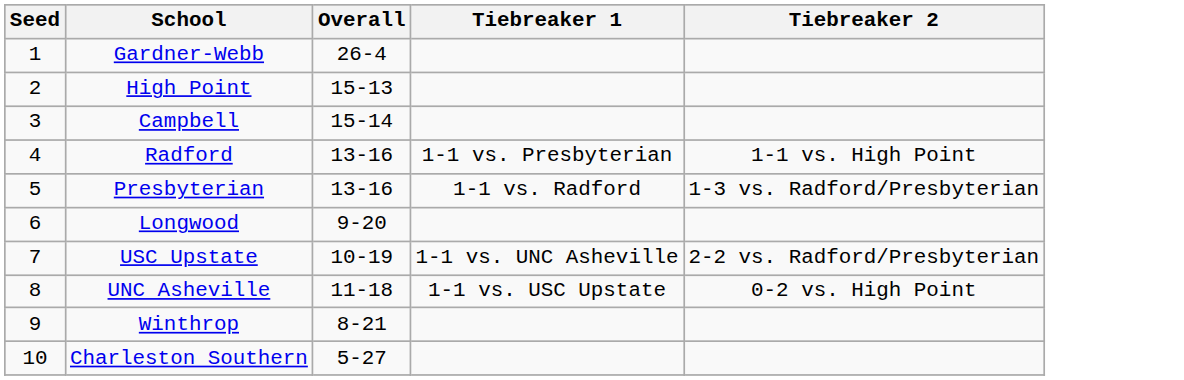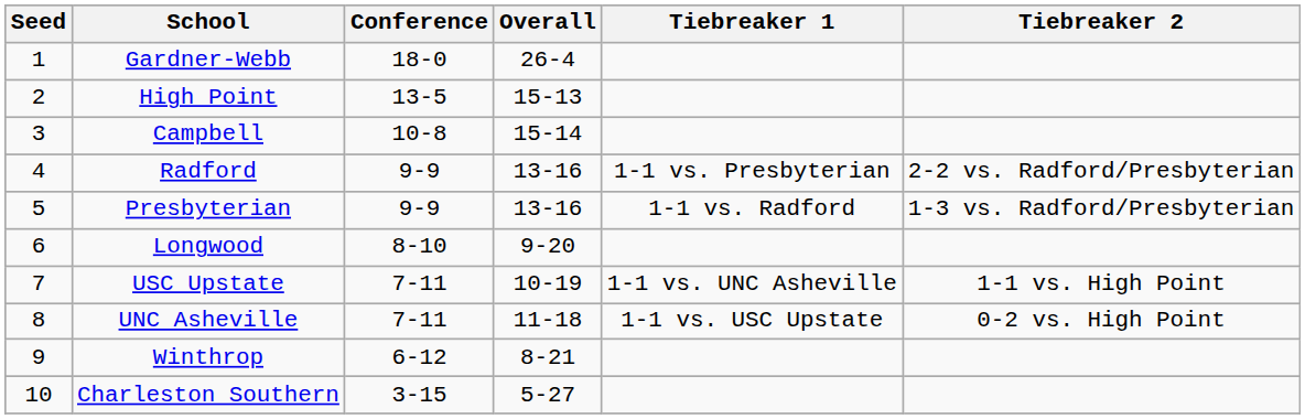 <table class="wikitable" style="white-space:nowrap; font-size:95%;text-align:center">
 <tr>
 <th>Seed</th>
 <th>School</th>
+<th>Conference</th>
 <th>Overall</th>
 <th>Tiebreaker 1</th>
 <th>Tiebreaker 2</th>
 </tr>
 <tr>
 <td>1</td>
 <td><a href='#'>Gardner-Webb</a></td>
+<td>18-0</td>
 <td>26-4</td>
 <td></td>
 <td></td>
 </tr>
 <tr>
 <td>2</td>
 <td><a href='#'>High Point</a></td>
+<td>13-5</td>
 <td>15-13</td>
 <td></td>
 <td></td>
 </tr>
 <tr>
 <td>3</td>
 <td><a href='#'>Campbell</a></td>
+<td>10-8</td>
 <td>15-14</td>
 <td></td>
 <td></td>
 </tr>
 <tr>
 <td>4</td>
 <td><a href='#'>Radford</a></td>
+<td>9-9</td>
 <td>13-16</td>
 <td>1-1 vs. Presbyterian</td>
-<td>1-1 vs. High Point</td>
+<td>2-2 vs. Radford/Presbyterian</td>
 </tr>
 <tr>
 <td>5</td>
 <td><a href='#'>Presbyterian</a></td>
+<td>9-9</td>
 <td>13-16</td>
 <td>1-1 vs. Radford</td>
 <td>1-3 vs. Radford/Presbyterian</td>
 </tr>
 <tr>
 <td>6</td>
 <td><a href='#'>Longwood</a></td>
+<td>8-10</td>
 <td>9-20</td>
 <td></td>
 <td></td>
 </tr>
 <tr>
 <td>7</td>
 <td><a href='#'>USC Upstate</a></td>
+<td>7-11</td>
 <td>10-19</td>
 <td>1-1 vs. UNC Asheville</td>
-<td>2-2 vs. Radford/Presbyterian</td>
+<td>1-1 vs. High Point</td>
 </tr>
 <tr>
 <td>8</td>
 <td><a href='#'>UNC Asheville</a></td>
+<td>7-11</td>
 <td>11-18</td>
 <td>1-1 vs. USC Upstate</td>
 <td>0-2 vs. High Point</td>
 </tr>
 <tr>
 <td>9</td>
 <td><a href='#'>Winthrop</a></td>
+<td>6-12</td>
 <td>8-21</td>
 <td></td>
 <td></td>
 </tr>
 <tr>
 <td>10</td>
 <td><a href='#'>Charleston Southern</a></td>
+<td>3-15</td>
 <td>5-27</td>
 <td></td>
 <td></td>
 </tr>
 </table>
